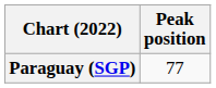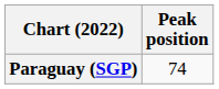 <table class="wikitable plainrowheaders" style="text-align:center">
 <tr>
 <th scope="col">Chart (2022)</th>
 <th scope="col">Peak<br>position</th>
 </tr>
 <tr>
 <th scope="row">Paraguay (<a href='#'>SGP</a>)</th>
-<td>77</td>
+<td>74</td>
 </tr>
 </table>
